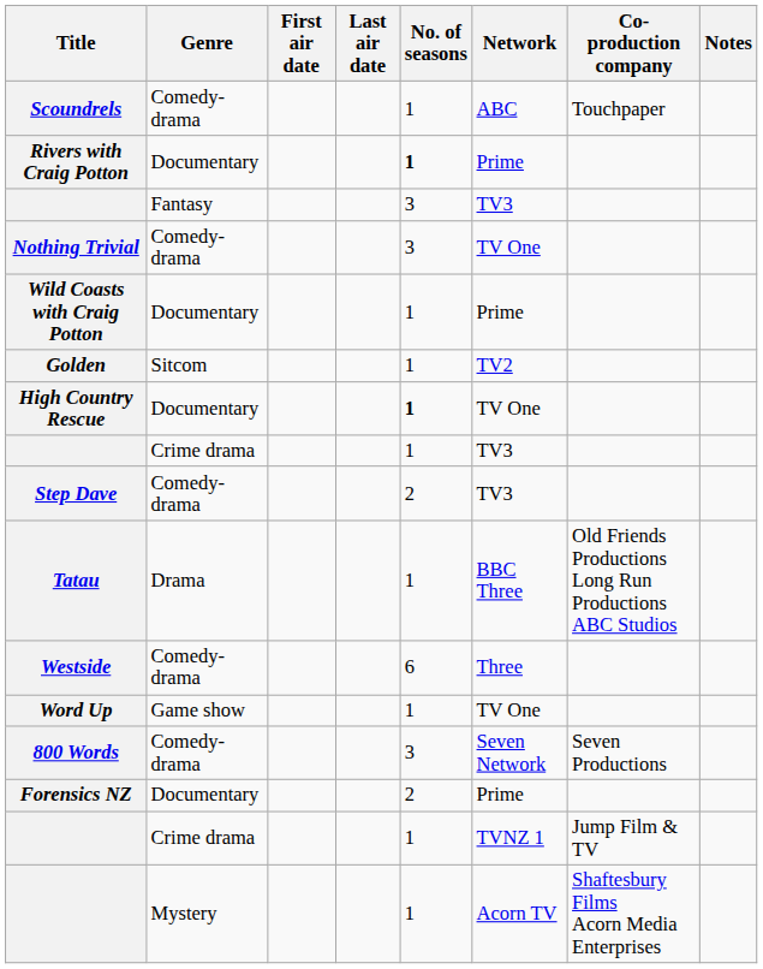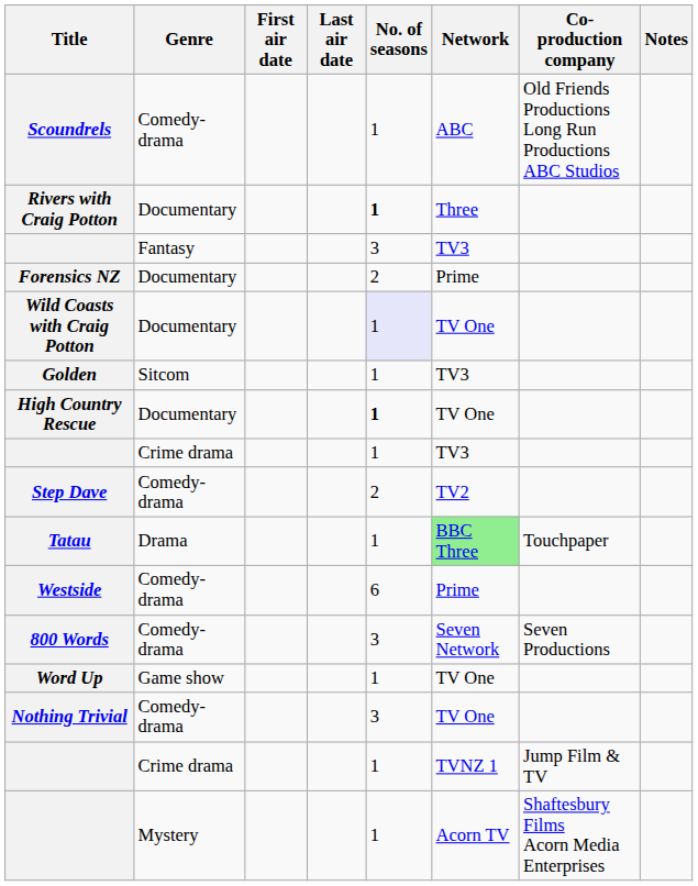 <table class="wikitable sortable plainrowheaders">
 <tr>
 <th>Title</th>
 <th>Genre</th>
 <th>First air date</th>
 <th>Last air date</th>
 <th>No. of<br>seasons</th>
 <th>Network</th>
 <th>Co-production company</th>
 <th class="unsortable">Notes</th>
 </tr>
 <tr>
 <th scope="row"><em><a href='#'>Scoundrels</a></em></th>
 <td>Comedy-drama</td>
 <td></td>
 <td></td>
 <td>1</td>
 <td><a href='#'>ABC</a></td>
-<td>Touchpaper</td>
+<td>Old Friends Productions<br>Long Run Productions<br><a href='#'>ABC Studios</a></td>
 <td></td>
 </tr>
 <tr>
 <th scope="row"><em>Rivers with Craig Potton</em></th>
 <td>Documentary</td>
 <td></td>
 <td></td>
 <td><strong>1</strong></td>
-<td><a href='#'>Prime</a></td>
+<td><a href='#'>Three</a></td>
 <td></td>
 <td></td>
 </tr>
 <tr>
 <th scope="row"><em></em></th>
 <td>Fantasy</td>
 <td></td>
 <td></td>
 <td>3</td>
 <td><a href='#'>TV3</a></td>
 <td></td>
 <td></td>
 </tr>
 <tr>
-<th scope="row"><em><a href='#'>Nothing Trivial</a></em></th>
-<td>Comedy-drama</td>
+<th scope="row"><em>Forensics NZ</em></th>
+<td>Documentary</td>
 <td></td>
 <td></td>
-<td>3</td>
-<td><a href='#'>TV One</a></td>
+<td>2</td>
+<td>Prime</td>
 <td></td>
 <td></td>
 </tr>
 <tr>
 <th scope="row"><em>Wild Coasts with Craig Potton</em></th>
 <td>Documentary</td>
 <td></td>
 <td></td>
-<td>1</td>
-<td>Prime</td>
+<td style="background: lavender;">1</td>
+<td><a href='#'>TV One</a></td>
 <td></td>
 <td></td>
 </tr>
 <tr>
 <th scope="row"><em>Golden</em></th>
 <td>Sitcom</td>
 <td></td>
 <td></td>
 <td>1</td>
-<td><a href='#'>TV2</a></td>
+<td>TV3</td>
 <td></td>
 <td></td>
 </tr>
 <tr>
 <th scope="row"><em>High Country Rescue</em></th>
 <td>Documentary</td>
 <td></td>
 <td></td>
 <td><strong>1</strong></td>
 <td>TV One</td>
 <td></td>
 <td></td>
 </tr>
 <tr>
 <th scope="row"><em></em></th>
 <td>Crime drama</td>
 <td></td>
 <td></td>
 <td>1</td>
 <td>TV3</td>
 <td></td>
 <td></td>
 </tr>
 <tr>
 <th scope="row"><em><a href='#'>Step Dave</a></em></th>
 <td>Comedy-drama</td>
 <td></td>
 <td></td>
 <td>2</td>
-<td>TV3</td>
+<td><a href='#'>TV2</a></td>
 <td></td>
 <td></td>
 </tr>
 <tr>
 <th scope="row"><em><a href='#'>Tatau</a></em></th>
 <td>Drama</td>
 <td></td>
 <td></td>
 <td>1</td>
-<td><a href='#'>BBC Three</a></td>
-<td>Old Friends Productions<br>Long Run Productions<br><a href='#'>ABC Studios</a></td>
+<td style="background: lightgreen;"><a href='#'>BBC Three</a></td>
+<td>Touchpaper</td>
 <td></td>
 </tr>
 <tr>
 <th scope="row"><em><a href='#'>Westside</a></em></th>
 <td>Comedy-drama</td>
 <td></td>
 <td></td>
 <td>6</td>
-<td><a href='#'>Three</a></td>
-<td></td>
-<td></td>
-</tr>
-<tr>
-<th scope="row"><em>Word Up</em></th>
-<td>Game show</td>
-<td></td>
-<td></td>
-<td>1</td>
-<td>TV One</td>
+<td><a href='#'>Prime</a></td>
 <td></td>
 <td></td>
 </tr>
 <tr>
 <th scope="row"><em><a href='#'>800 Words</a></em></th>
 <td>Comedy-drama</td>
 <td></td>
 <td></td>
 <td>3</td>
 <td><a href='#'>Seven Network</a></td>
 <td>Seven Productions</td>
 <td></td>
 </tr>
 <tr>
-<th scope="row"><em>Forensics NZ</em></th>
-<td>Documentary</td>
+<th scope="row"><em>Word Up</em></th>
+<td>Game show</td>
 <td></td>
 <td></td>
-<td>2</td>
-<td>Prime</td>
+<td>1</td>
+<td>TV One</td>
+<td></td>
+<td></td>
+</tr>
+<tr>
+<th scope="row"><em><a href='#'>Nothing Trivial</a></em></th>
+<td>Comedy-drama</td>
+<td></td>
+<td></td>
+<td>3</td>
+<td><a href='#'>TV One</a></td>
 <td></td>
 <td></td>
 </tr>
 <tr>
 <th scope="row"><em></em></th>
 <td>Crime drama</td>
 <td></td>
 <td></td>
 <td>1</td>
 <td><a href='#'>TVNZ 1</a></td>
 <td>Jump Film & TV</td>
 <td></td>
 </tr>
 <tr>
 <th scope="row"><em></em></th>
 <td>Mystery</td>
 <td></td>
 <td></td>
 <td>1</td>
 <td><a href='#'>Acorn TV</a></td>
 <td><a href='#'>Shaftesbury Films</a><br>Acorn Media Enterprises</td>
 <td></td>
 </tr>
 </table>
